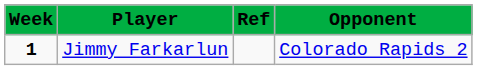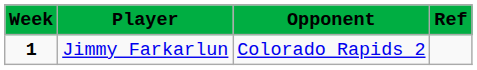 <table class=wikitable>
 <tr>
 <th style="background-color:#00AE42; color:#000000">Week</th>
 <th style="background-color:#00AE42; color:#000000">Player</th>
+<th style="background-color:#00AE42; color:#000000">Opponent</th>
 <th style="background-color:#00AE42; color:#000000">Ref</th>
-<th style="background-color:#00AE42; color:#000000">Opponent</th>
 </tr>
 <tr>
 <td align=center><strong>1</strong></td>
 <td> <a href='#'>Jimmy Farkarlun</a></td>
+<td><a href='#'>Colorado Rapids 2</a></td>
 <td style="text-align: center;"></td>
-<td><a href='#'>Colorado Rapids 2</a></td>
 </tr>
 </table>
